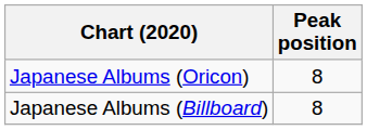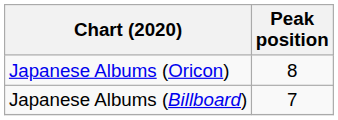 <table class="wikitable sortable plainrowheaders">
 <tr>
 <th align="left">Chart (2020)</th>
 <th align="left">Peak<br>position</th>
 </tr>
 <tr>
 <td align="left"><a href='#'>Japanese Albums</a> (<a href='#'>Oricon</a>)</td>
 <td align="center">8</td>
 </tr>
 <tr>
 <td align="left">Japanese Albums (<em><a href='#'>Billboard</a></em>)</td>
-<td align="center">8</td>
+<td align="center">7</td>
 </tr>
 <tr>
 </tr>
 </table>
